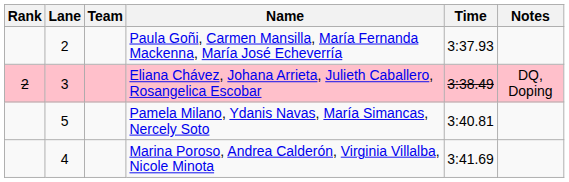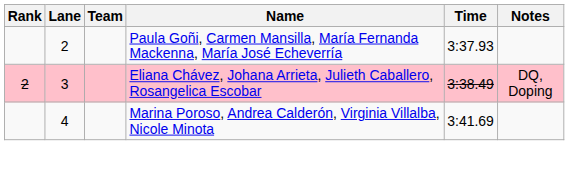 <table class="wikitable sortable" style="text-align:center;font-size:95%">
 <tr>
 <th>Rank</th>
 <th>Lane</th>
 <th>Team</th>
 <th>Name</th>
 <th>Time</th>
 <th>Notes</th>
 </tr>
 <tr>
 <td></td>
 <td>2</td>
 <td align=left></td>
 <td align=left><a href='#'>Paula Goñi</a>, <a href='#'>Carmen Mansilla</a>, <a href='#'>María Fernanda Mackenna</a>, <a href='#'>María José Echeverría</a></td>
 <td>3:37.93</td>
 <td></td>
 </tr>
 <tr bgcolor=pink>
 <td><s>2</s></td>
 <td>3</td>
 <td align=left></td>
 <td align=left><a href='#'>Eliana Chávez</a>, <a href='#'>Johana Arrieta</a>, <a href='#'>Julieth Caballero</a>, <a href='#'>Rosangelica Escobar</a></td>
 <td><s>3:38.49</s></td>
 <td>DQ, Doping</td>
 </tr>
 <tr>
 <td></td>
-<td>5</td>
-<td align=left></td>
-<td align=left><a href='#'>Pamela Milano</a>, <a href='#'>Ydanis Navas</a>, <a href='#'>María Simancas</a>, <a href='#'>Nercely Soto</a></td>
-<td>3:40.81</td>
-<td></td>
-</tr>
-<tr>
-<td></td>
 <td>4</td>
 <td align=left></td>
 <td align=left><a href='#'>Marina Poroso</a>, <a href='#'>Andrea Calderón</a>, <a href='#'>Virginia Villalba</a>, <a href='#'>Nicole Minota</a></td>
 <td>3:41.69</td>
 <td></td>
 </tr>
 </table>
